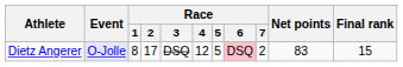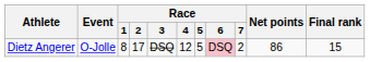 <table class="wikitable" style="font-size:90%">
 <tr>
 <th rowspan="2">Athlete</th>
 <th rowspan="2">Event</th>
 <th colspan=7>Race</th>
 <th rowspan=2>Net points</th>
 <th rowspan=2>Final rank</th>
 </tr>
 <tr style="font-size:95%">
 <th>1</th>
 <th>2</th>
 <th>3</th>
 <th>4</th>
 <th>5</th>
 <th>6</th>
 <th>7</th>
 </tr>
 <tr align=center>
 <td align=left><a href='#'>Dietz Angerer</a></td>
-<td align=left style="background: lavender;"><a href='#'>O-Jolle</a></td>
+<td align=left><a href='#'>O-Jolle</a></td>
 <td>8</td>
 <td>17</td>
 <td><s>DSQ</s></td>
 <td>12</td>
 <td>5</td>
 <td style="background: pink;">DSQ</td>
 <td>2</td>
-<td>83</td>
+<td>86</td>
 <td>15</td>
 </tr>
 </table>
